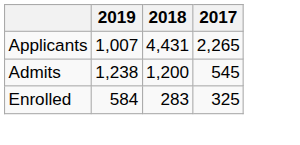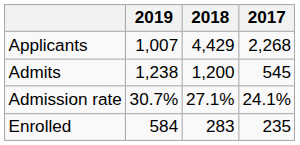 <table class="wikitable">
 <tr>
 <th></th>
 <th>2019</th>
 <th>2018</th>
 <th>2017</th>
 </tr>
 <tr>
 <td>Applicants</td>
 <td align="right">1,007</td>
-<td align="right">4,431</td>
-<td align="right">2,265</td>
+<td align="right">4,429</td>
+<td align="right">2,268</td>
 </tr>
 <tr>
 <td>Admits</td>
 <td align="right">1,238</td>
 <td align="right">1,200</td>
 <td align="right">545</td>
 </tr>
 <tr>
+<td>Admission rate</td>
+<td align="right">30.7%</td>
+<td align="right">27.1%</td>
+<td align="right">24.1%</td>
+</tr>
+<tr>
 <td>Enrolled</td>
 <td align="right">584</td>
 <td align="right">283</td>
-<td align="right">325</td>
+<td align="right">235</td>
 </tr>
 </table>
